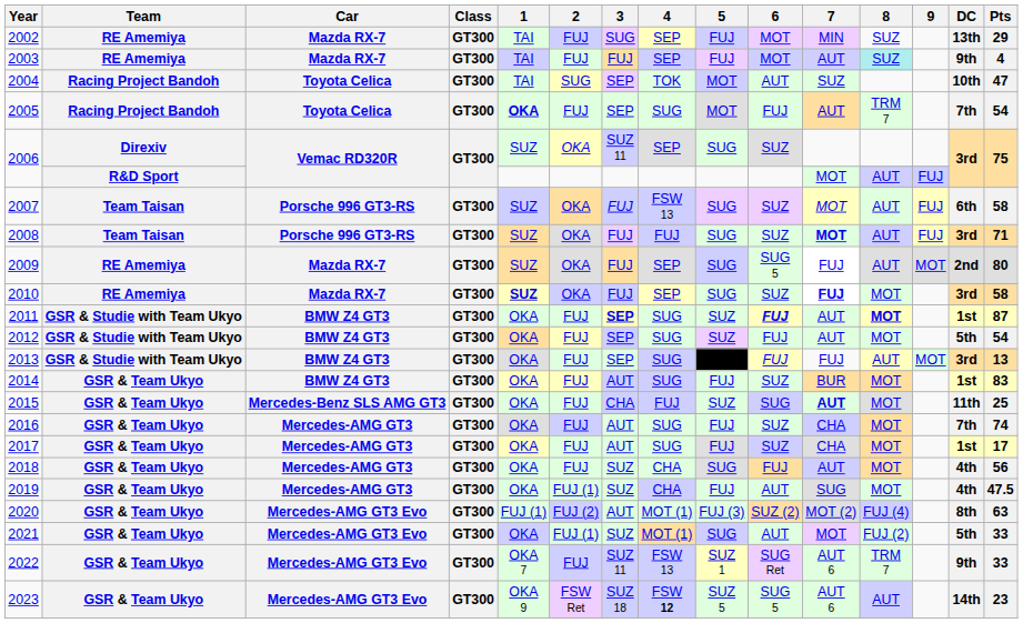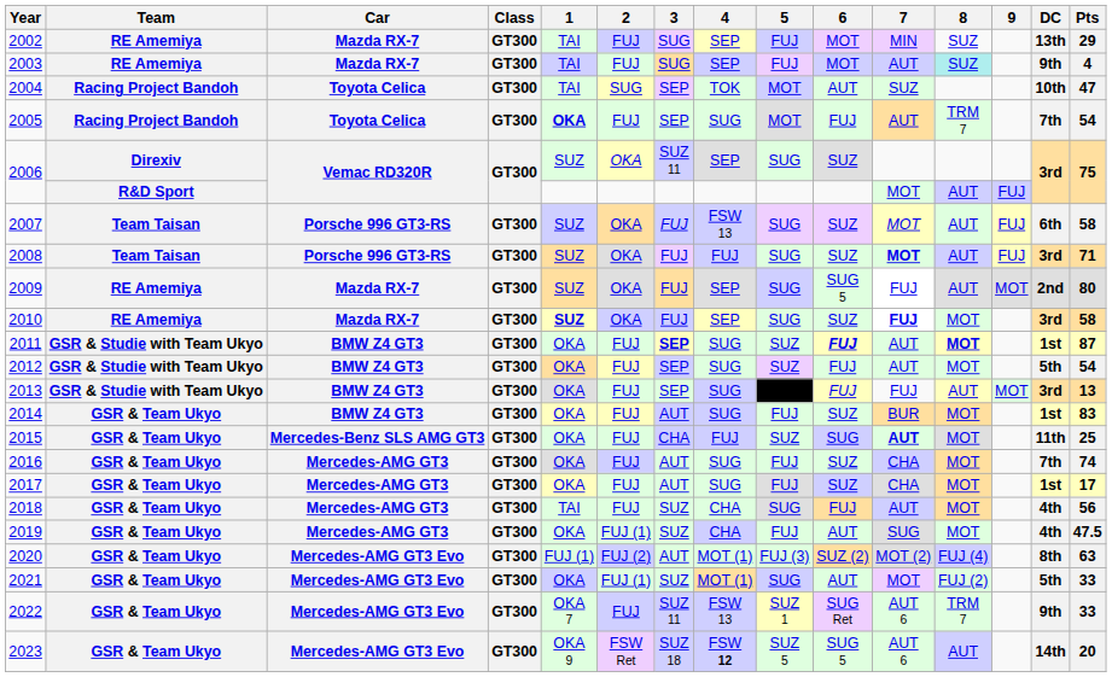 <table class="wikitable" style="text-align:center; font-size:90%">
 <tr>
 <th>Year</th>
 <th>Team</th>
 <th>Car</th>
 <th>Class</th>
 <th>1</th>
 <th>2</th>
 <th>3</th>
 <th>4</th>
 <th>5</th>
 <th>6</th>
 <th>7</th>
 <th>8</th>
 <th>9</th>
 <th>DC</th>
 <th>Pts</th>
 </tr>
 <tr>
 <td><a href='#'>2002</a></td>
 <th><a href='#'>RE Amemiya</a></th>
 <th><a href='#'>Mazda RX-7</a></th>
 <th>GT300</th>
 <td style="background:#DFFFDF;"><a href='#'>TAI</a><br></td>
 <td style="background:#CFCFFF;"><a href='#'>FUJ</a><br></td>
 <td style="background:#EFCFFF;"><a href='#'>SUG</a><br></td>
 <td style="background:#FFFFBF;"><a href='#'>SEP</a><br></td>
 <td style="background:#CFCFFF;"><a href='#'>FUJ</a><br></td>
 <td style="background:#EFCFFF;"><a href='#'>MOT</a><br></td>
 <td style="background:#EFCFFF;"><a href='#'>MIN</a><br></td>
 <td><a href='#'>SUZ</a></td>
 <td></td>
 <th>13th</th>
 <th>29</th>
 </tr>
 <tr>
 <td><a href='#'>2003</a></td>
 <th><a href='#'>RE Amemiya</a></th>
 <th><a href='#'>Mazda RX-7</a></th>
 <th>GT300</th>
 <td style="background:#CFCFFF;"><a href='#'>TAI</a><br></td>
 <td style="background:#DFFFDF;"><a href='#'>FUJ</a><br></td>
-<td style="background:#FFDF9F;"><a href='#'>FUJ</a><br></td>
+<td style="background:#FFDF9F;"><a href='#'>SUG</a><br></td>
 <td style="background:#CFCFFF;"><a href='#'>SEP</a><br></td>
 <td style="background:#EFCFFF;"><a href='#'>FUJ</a><br></td>
 <td style="background:#CFCFFF;"><a href='#'>MOT</a><br></td>
 <td style="background:#CFCFFF;"><a href='#'>AUT</a><br></td>
 <td style="background: paleturquoise;"><a href='#'>SUZ</a></td>
 <td></td>
 <th>9th</th>
 <th>4</th>
 </tr>
 <tr>
 <td><a href='#'>2004</a></td>
 <th><a href='#'>Racing Project Bandoh</a></th>
 <th><a href='#'>Toyota Celica</a></th>
 <th>GT300</th>
 <td style="background:#DFFFDF;"><a href='#'>TAI</a><br></td>
 <td style="background:#FFFFBF;"><a href='#'>SUG</a><br></td>
 <td style="background:#EFCFFF;"><a href='#'>SEP</a><br></td>
 <td style="background:#DFFFDF;"><a href='#'>TOK</a><br></td>
 <td style="background:#CFCFFF;"><a href='#'>MOT</a><br></td>
 <td style="background:#DFFFDF;"><a href='#'>AUT</a><br></td>
 <td style="background:#DFFFDF;"><a href='#'>SUZ</a><br></td>
 <td></td>
 <td></td>
 <th>10th</th>
 <th>47</th>
 </tr>
 <tr>
 <td><a href='#'>2005</a></td>
 <th><a href='#'>Racing Project Bandoh</a></th>
 <th><a href='#'>Toyota Celica</a></th>
 <th>GT300</th>
 <td style="background:#DFFFDF;"><strong><a href='#'>OKA</a></strong><br></td>
 <td style="background:#DFFFDF;"><a href='#'>FUJ</a><br></td>
 <td style="background:#DFFFDF;"><a href='#'>SEP</a><br></td>
 <td style="background:#DFFFDF;"><a href='#'>SUG</a><br></td>
 <td style="background:#DFDFDF;"><a href='#'>MOT</a><br></td>
 <td style="background:#DFFFDF;"><a href='#'>FUJ</a><br></td>
 <td style="background:#FFDF9F;"><a href='#'>AUT</a><br></td>
 <td style="background:#dfffdf;"><a href='#'>TRM</a><br><small>7</small></td>
 <td></td>
 <th>7th</th>
 <th>54</th>
 </tr>
 <tr>
 <td rowspan="2"><a href='#'>2006</a></td>
 <th><a href='#'>Direxiv</a></th>
 <th rowspan="2"><a href='#'>Vemac RD320R</a></th>
 <th rowspan="2">GT300</th>
 <td style="background:#DFFFDF;"><a href='#'>SUZ</a><br></td>
 <td style="background:#FFFFBF;"><em><a href='#'>OKA</a></em><br></td>
 <td style="background:#cfcfff;"><a href='#'>SUZ</a><br><small>11</small></td>
 <td style="background:#DFDFDF;"><a href='#'>SEP</a><br></td>
 <td style="background:#DFFFDF;"><a href='#'>SUG</a><br></td>
 <td style="background:#DFDFDF;"><a href='#'>SUZ</a><br></td>
 <td></td>
 <td></td>
 <td></td>
 <td style="background:#FFDF9F;" rowspan="2"><strong>3rd</strong></td>
 <td style="background:#FFDF9F;" rowspan="2"><strong>75</strong></td>
 </tr>
 <tr>
 <th><a href='#'>R&D Sport</a></th>
 <td></td>
 <td></td>
 <td></td>
 <td></td>
 <td></td>
 <td></td>
 <td style="background:#DFFFDF;"><a href='#'>MOT</a><br></td>
 <td style="background:#CFCFFF;"><a href='#'>AUT</a><br></td>
 <td style="background:#CFCFFF;"><a href='#'>FUJ</a><br></td>
 </tr>
 <tr>
 <td><a href='#'>2007</a></td>
 <th><a href='#'>Team Taisan</a></th>
 <th><a href='#'>Porsche 996 GT3-RS</a></th>
 <th>GT300</th>
 <td style="background:#CFCFFF;"><a href='#'>SUZ</a><br></td>
 <td style="background:#FFDF9F;"><a href='#'>OKA</a><br></td>
 <td style="background:#CFCFFF;"><em><a href='#'>FUJ</a></em><br></td>
 <td style="background:#cfcfff;"><a href='#'>FSW</a><br><small>13</small></td>
 <td style="background:#EFCFFF;"><a href='#'>SUG</a><br></td>
 <td style="background:#EFCFFF;"><a href='#'>SUZ</a><br></td>
 <td style="background:#FFFFBF;"><em><a href='#'>MOT</a></em><br></td>
 <td style="background:#DFFFDF;"><a href='#'>AUT</a><br></td>
 <td style="background:#FFFFBF;"><a href='#'>FUJ</a><br></td>
 <th>6th</th>
 <th>58</th>
 </tr>
 <tr>
 <td><a href='#'>2008</a></td>
 <th><a href='#'>Team Taisan</a></th>
 <th><a href='#'>Porsche 996 GT3-RS</a></th>
 <th>GT300</th>
 <td style="background:#FFDF9F;"><a href='#'>SUZ</a><br></td>
 <td style="background:#DFDFDF;"><a href='#'>OKA</a><br></td>
 <td style="background:#EFCFFF;"><a href='#'>FUJ</a><br></td>
 <td style="background:#CFCFFF;"><a href='#'>FUJ</a><br></td>
 <td style="background:#DFFFDF;"><a href='#'>SUG</a><br></td>
 <td style="background:#DFFFDF;"><a href='#'>SUZ</a><br></td>
 <td style="background:#DFFFDF;"><strong><a href='#'>MOT</a></strong><br></td>
 <td style="background:#CFCFFF;"><a href='#'>AUT</a><br></td>
 <td style="background:#FFFFBF;"><a href='#'>FUJ</a><br></td>
 <td style="background:#FFDF9F;"><strong>3rd</strong></td>
 <td style="background:#FFDF9F;"><strong>71</strong></td>
 </tr>
 <tr>
 <td><a href='#'>2009</a></td>
 <th><a href='#'>RE Amemiya</a></th>
 <th><a href='#'>Mazda RX-7</a></th>
 <th>GT300</th>
 <td style="background:#FFDF9F;"><a href='#'>SUZ</a><br></td>
 <td style="background:#DFDFDF;"><a href='#'>OKA</a><br></td>
 <td style="background:#FFDF9F;"><a href='#'>FUJ</a><br></td>
 <td style="background:#DFDFDF;"><a href='#'>SEP</a><br></td>
 <td style="background:#CFCFFF;"><a href='#'>SUG</a><br></td>
 <td style="background:#dfffdf;"><a href='#'>SUG</a><br><small>5</small></td>
 <td style="background:#FFFFFF;"><a href='#'>FUJ</a><br></td>
 <td style="background:#DFDFDF;"><a href='#'>AUT</a><br></td>
 <td style="background:#DFDFDF;"><a href='#'>MOT</a><br></td>
 <td style="background:#DFDFDF;"><strong>2nd</strong></td>
 <td style="background:#DFDFDF;"><strong>80</strong></td>
 </tr>
 <tr>
 <td><a href='#'>2010</a></td>
 <th><a href='#'>RE Amemiya</a></th>
 <th><a href='#'>Mazda RX-7</a></th>
 <th>GT300</th>
 <td style="background:#FFFFBF;"><strong><a href='#'>SUZ</a></strong><br></td>
 <td style="background:#CFCFFF;"><a href='#'>OKA</a><br></td>
 <td style="background:#CFCFFF;"><a href='#'>FUJ</a><br></td>
 <td style="background:#FFFFBF;"><a href='#'>SEP</a><br></td>
 <td style="background:#DFFFDF;"><a href='#'>SUG</a><br></td>
 <td style="background:#DFFFDF;"><a href='#'>SUZ</a><br></td>
 <td style="background:#FFFFFF;"><strong><a href='#'>FUJ</a><br></strong></td>
 <td style="background:#DFFFDF;"><a href='#'>MOT</a><br></td>
 <td></td>
 <td style="background:#FFDF9F;"><strong>3rd</strong></td>
 <td style="background:#FFDF9F;"><strong>58</strong></td>
 </tr>
 <tr>
 <td><a href='#'>2011</a></td>
 <th><a href='#'>GSR</a> & <a href='#'>Studie</a> with Team Ukyo</th>
 <th><a href='#'>BMW Z4 GT3</a></th>
 <th>GT300</th>
 <td style="background:#DFFFDF;"><a href='#'>OKA</a><br></td>
 <td style="background:#DFFFDF;"><a href='#'>FUJ</a><br></td>
 <td style="background:#FFFFBF;"><strong><a href='#'>SEP</a></strong><br></td>
 <td style="background:#DFFFDF;"><a href='#'>SUG</a><br></td>
 <td style="background:#DFFFDF;"><a href='#'>SUZ</a><br></td>
 <td style="background:#FFFFBF;"><strong><em><a href='#'>FUJ</a></em></strong><br></td>
 <td style="background:#DFFFDF;"><a href='#'>AUT</a><br></td>
 <td style="background:#FFFFBF;"><strong><a href='#'>MOT</a></strong><br></td>
 <td></td>
 <td style="background:#FFFFBF;"><strong>1st</strong></td>
 <td style="background:#FFFFBF;"><strong>87</strong></td>
 </tr>
 <tr>
 <td><a href='#'>2012</a></td>
 <th><a href='#'>GSR</a> & <a href='#'>Studie</a> with Team Ukyo</th>
 <th><a href='#'>BMW Z4 GT3</a></th>
 <th>GT300</th>
 <td style="background:#FFDF9F;"><a href='#'>OKA</a><br></td>
 <td style="background:#FFFFBF;"><a href='#'>FUJ</a><br></td>
 <td style="background:#CFCFFF;"><a href='#'>SEP</a><br></td>
 <td style="background:#DFFFDF;"><a href='#'>SUG</a><br></td>
 <td style="background:#EFCFFF;"><a href='#'>SUZ</a><br></td>
 <td style="background:#DFFFDF;"><a href='#'>FUJ</a><br></td>
 <td style="background:#DFFFDF;"><a href='#'>AUT</a><br></td>
 <td style="background:#DFFFDF;"><a href='#'>MOT</a><br></td>
 <td></td>
 <th>5th</th>
 <th>54</th>
 </tr>
 <tr>
 <td><a href='#'>2013</a></td>
 <th><a href='#'>GSR</a> & <a href='#'>Studie</a> with Team Ukyo</th>
 <th><a href='#'>BMW Z4 GT3</a></th>
 <th>GT300</th>
 <td style="background:#DFDFDF;"><a href='#'>OKA</a><br></td>
 <td style="background:#DFFFDF;"><a href='#'>FUJ</a><br></td>
 <td style="background:#DFFFDF;"><a href='#'>SEP</a><br></td>
 <td style="background:#CFCFFF;"><a href='#'>SUG</a><br></td>
 <td style="background:#000000; color:#ffffff"><a href='#'></a><br></td>
 <td style="background:#FFFFBF;"><em><a href='#'>FUJ</a></em><br></td>
 <td><a href='#'>FUJ</a></td>
 <td style="background:#FFFFBF;"><a href='#'>AUT</a><br></td>
 <td style="background:#DFFFDF;"><a href='#'>MOT</a><br></td>
 <td style="background:#FFDF9F;"><strong>3rd</strong></td>
 <td style="background:#FFDF9F;"><strong>13</strong></td>
 </tr>
 <tr>
 <td><a href='#'>2014</a></td>
 <th><a href='#'>GSR</a> & <a href='#'>Team Ukyo</a></th>
 <th><a href='#'>BMW Z4 GT3</a></th>
 <th>GT300</th>
 <td style="background:#FFFFBF;"><a href='#'>OKA</a><br></td>
 <td style="background:#FFFFBF;"><a href='#'>FUJ</a><br></td>
 <td style="background:#CFCFFF;"><a href='#'>AUT</a><br></td>
 <td style="background:#CFCFFF;"><a href='#'>SUG</a><br></td>
 <td style="background:#DFFFDF;"><a href='#'>FUJ</a><br></td>
 <td style="background:#DFFFDF;"><a href='#'>SUZ</a><br></td>
 <td style="background:#FFDF9F;"><a href='#'>BUR</a><br></td>
 <td style="background:#FFDF9F;"><a href='#'>MOT</a><br></td>
 <td></td>
 <td style="background:#FFFFBF;"><strong>1st</strong></td>
 <td style="background:#FFFFBF;"><strong>83</strong></td>
 </tr>
 <tr>
 <td><a href='#'>2015</a></td>
 <th><a href='#'>GSR</a> & <a href='#'>Team Ukyo</a></th>
 <th><a href='#'>Mercedes-Benz SLS AMG GT3</a></th>
 <th>GT300</th>
 <td style="background:#DFFFDF;"><a href='#'>OKA</a><br></td>
 <td style="background:#DFFFDF;"><a href='#'>FUJ</a><br></td>
 <td style="background:#CFCFFF;"><a href='#'>CHA</a><br></td>
 <td style="background:#CFCFFF;"><a href='#'>FUJ</a><br></td>
 <td style="background:#DFFFDF;"><a href='#'>SUZ</a><br></td>
 <td style="background:#CFCFFF;"><a href='#'>SUG</a><br></td>
 <td style="background:#DFFFDF;"><strong><a href='#'>AUT</a><br></strong></td>
 <td style="background:#DFDFDF;"><a href='#'>MOT</a><br></td>
 <td></td>
 <th>11th</th>
 <th>25</th>
 </tr>
 <tr>
 <td><a href='#'>2016</a></td>
 <th><a href='#'>GSR</a> & <a href='#'>Team Ukyo</a></th>
 <th><a href='#'>Mercedes-AMG GT3</a></th>
 <th>GT300</th>
 <td style="background:#DFDFDF;"><a href='#'>OKA</a><br></td>
 <td style="background:#CFCFFF;"><a href='#'>FUJ</a><br></td>
 <td style="background:#DFFFDF;"><a href='#'>AUT</a><br></td>
 <td style="background:#DFFFDF;"><a href='#'>SUG</a><br></td>
 <td style="background:#DFFFDF;"><a href='#'>FUJ</a><br></td>
 <td style="background:#DFFFDF;"><a href='#'>SUZ</a><br></td>
 <td style="background:#CFCFFF;"><a href='#'>CHA</a><br></td>
 <td style="background:#FFDF9F;"><a href='#'>MOT</a><br></td>
 <td></td>
 <th>7th</th>
 <th>74</th>
 </tr>
 <tr>
 <td><a href='#'>2017</a></td>
 <th><a href='#'>GSR</a> & <a href='#'>Team Ukyo</a></th>
 <th><a href='#'>Mercedes-AMG GT3</a></th>
 <th>GT300</th>
 <td style="background:#FFFFBF;"><a href='#'>OKA</a><br></td>
 <td style="background:#DFFFDF;"><a href='#'>FUJ</a><br></td>
 <td style="background:#DFFFDF;"><a href='#'>AUT</a><br></td>
 <td style="background:#DFFFDF;"><a href='#'>SUG</a><br></td>
 <td style="background:#DFDFDF;"><a href='#'>FUJ</a><br></td>
 <td style="background:#CFCFFF;"><a href='#'>SUZ</a><br></td>
 <td style="background:#DFDFDF;"><a href='#'>CHA</a><br></td>
 <td style="background:#FFDF9F;"><a href='#'>MOT</a><br></td>
 <td></td>
 <th style="background:#FFFFBF;"><strong>1st</strong></th>
 <th style="background:#FFFFBF;"><strong>17</strong></th>
 </tr>
 <tr>
 <td><a href='#'>2018</a></td>
 <th><a href='#'>GSR</a> & <a href='#'>Team Ukyo</a></th>
 <th><a href='#'>Mercedes-AMG GT3</a></th>
 <th>GT300</th>
-<td style="background:#DFFFDF;"><a href='#'>OKA</a><br></td>
+<td style="background:#DFFFDF;"><a href='#'>TAI</a><br></td>
 <td style="background:#DFFFDF;"><a href='#'>FUJ</a><br></td>
 <td style="background:#DFFFDF;"><a href='#'>SUZ</a><br></td>
 <td style="background:#DFFFDF;"><a href='#'>CHA</a><br></td>
 <td style="background:#DFDFDF;"><a href='#'>SUG</a><br></td>
 <td style="background:#FFDF9F;"><a href='#'>FUJ</a><br></td>
 <td style="background:#CFCFFF;"><a href='#'>AUT</a><br></td>
 <td style="background:#FFDF9F;"><a href='#'>MOT</a><br></td>
 <td></td>
 <th>4th</th>
 <th>56</th>
 </tr>
 <tr>
 <td><a href='#'>2019</a></td>
 <th><a href='#'>GSR</a> & <a href='#'>Team Ukyo</a></th>
 <th><a href='#'>Mercedes-AMG GT3</a></th>
 <th>GT300</th>
 <td style="background:#DFFFDF;"><a href='#'>OKA</a><br></td>
 <td style="background:#dfffdf;"><a href='#'>FUJ (1)</a><br></td>
 <td style="background:#DFFFDF;"><a href='#'>SUZ</a><br></td>
 <td style="background:#CFCFFF;"><a href='#'>CHA</a><br></td>
 <td style="background:#DFFFDF;"><a href='#'>FUJ</a><br></td>
 <td style="background:#DFFFDF;"><a href='#'>AUT</a><br></td>
 <td style="background:#DFDFDF;"><a href='#'>SUG</a><br></td>
 <td style="background:#DFFFDF;"><a href='#'>MOT</a><br></td>
 <td></td>
 <th>4th</th>
 <th>47.5</th>
 </tr>
 <tr>
 <td><a href='#'>2020</a></td>
 <th><a href='#'>GSR</a> & <a href='#'>Team Ukyo</a></th>
 <th><a href='#'>Mercedes-AMG GT3 Evo</a></th>
 <th>GT300</th>
 <td style="background:#DFFFDF;"><a href='#'>FUJ (1)</a><br></td>
 <td style="background:#CFCFFF;"><a href='#'>FUJ (2)</a><br></td>
 <td style="background:#DFFFDF;"><a href='#'>AUT</a><br></td>
 <td style="background:#DFFFDF;"><a href='#'>MOT (1)</a><br></td>
 <td style="background:#DFFFDF;"><a href='#'>FUJ (3)</a><br></td>
 <td style="background:#FFDF9F;"><a href='#'>SUZ (2)</a><br></td>
 <td style="background:#DFDFDF;"><a href='#'>MOT (2)</a><br></td>
 <td style="background:#CFCFFF;"><a href='#'>FUJ (4)</a><br></td>
 <td></td>
 <th>8th</th>
 <th>63</th>
 </tr>
 <tr>
 <td><a href='#'>2021</a></td>
 <th><a href='#'>GSR</a> & <a href='#'>Team Ukyo</a></th>
 <th><a href='#'>Mercedes-AMG GT3 Evo</a></th>
 <th>GT300</th>
 <td style="background:#CFCFFF;"><a href='#'>OKA</a><br></td>
 <td style="background:#dfffdf;"><a href='#'>FUJ (1)</a><br></td>
 <td style="background:#dfffdf;"><a href='#'>SUZ</a><br></td>
 <td style="background:#ffdf9f;"><a href='#'>MOT (1)</a><br></td>
 <td style="background:#cfcfff;"><a href='#'>SUG</a><br></td>
 <td style="background:#dfffdf;"><a href='#'>AUT</a><br></td>
 <td style="background:#efcfff;"><a href='#'>MOT</a><br></td>
 <td style="background:#dfffdf;"><a href='#'>FUJ (2)</a><br></td>
 <td></td>
 <th>5th</th>
 <th>33</th>
 </tr>
 <tr>
 <td><a href='#'>2022</a></td>
 <th><a href='#'>GSR</a> & <a href='#'>Team Ukyo</a></th>
 <th><a href='#'>Mercedes-AMG GT3 Evo</a></th>
 <th>GT300</th>
 <td style="background:#dfffdf;"><a href='#'>OKA</a><br><small>7</small></td>
 <td style="background:#CFCFFF;"><a href='#'>FUJ</a><br></td>
 <td style="background:#cfcfff;"><a href='#'>SUZ</a><br><small>11</small></td>
 <td style="background:#cfcfff;"><a href='#'>FSW</a><br><small>13</small></td>
 <td bgcolor="#FFFFBF"><a href='#'>SUZ</a><br><small>1</small></td>
 <td style="background:#efcfff;"><a href='#'>SUG</a><br><small>Ret</small></td>
 <td style="background:#dfffdf;"><a href='#'>AUT</a><br><small>6</small></td>
 <td style="background:#dfffdf;"><a href='#'>TRM</a><br><small>7</small></td>
 <td></td>
 <th>9th</th>
 <th>33</th>
 </tr>
 <tr>
 <td><a href='#'>2023</a></td>
 <th><a href='#'>GSR</a> & <a href='#'>Team Ukyo</a></th>
 <th><a href='#'>Mercedes-AMG GT3 Evo</a></th>
 <th>GT300</th>
 <td style="background:#dfffdf;"><a href='#'>OKA</a><br><small>9</small></td>
 <td style="background:#efcfff;"><a href='#'>FSW</a><br><small>Ret</small></td>
 <td style="background:#cfcfff;"><a href='#'>SUZ</a><br><small>18</small></td>
 <td style="background:#cfcfff;"><a href='#'>FSW</a><br><small><strong>12</strong></small></td>
 <td style="background:#dfffdf;"><a href='#'>SUZ</a><br><small>5</small></td>
 <td style="background:#dfffdf;"><a href='#'>SUG</a><br><small>5</small></td>
 <td style="background:#dfffdf;"><a href='#'>AUT</a><br><small>6</small></td>
 <td style="background:#CFCFFF;"><a href='#'>AUT</a><br></td>
 <td></td>
 <th>14th</th>
-<th>23</th>
+<th>20</th>
 </tr>
 </table>
